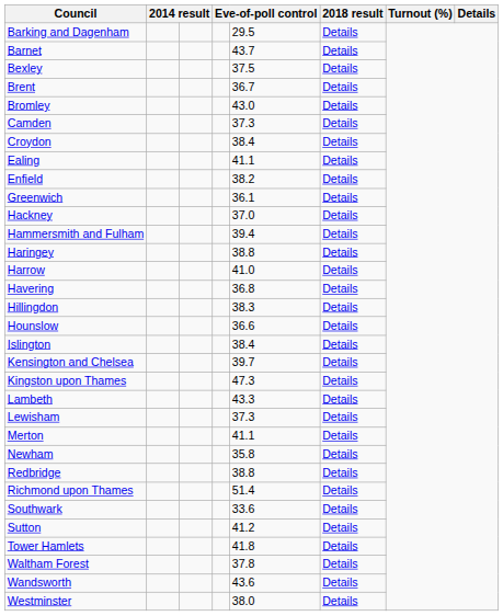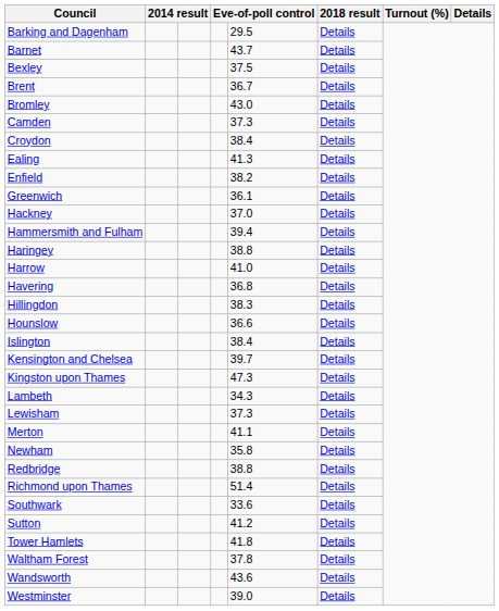 <table class="wikitable sortable">
 <tr>
 <th>Council</th>
 <th colspan="2">2014 result</th>
 <th colspan="2">Eve-of-poll control</th>
 <th colspan="2">2018 result</th>
 <th>Turnout (%)</th>
 <th>Details</th>
 </tr>
 <tr>
 <td style="text-align:left;"><a href='#'>Barking and Dagenham</a></td>
 <td></td>
 <td></td>
 <td></td>
 <td>29.5</td>
 <td><a href='#'>Details</a></td>
 </tr>
 <tr>
 <td style="text-align:left;"><a href='#'>Barnet</a></td>
 <td></td>
 <td></td>
 <td></td>
 <td>43.7</td>
 <td><a href='#'>Details</a></td>
 </tr>
 <tr>
 <td style="text-align:left;"><a href='#'>Bexley</a></td>
 <td></td>
 <td></td>
 <td></td>
 <td>37.5</td>
 <td><a href='#'>Details</a></td>
 </tr>
 <tr>
 <td style="text-align:left;"><a href='#'>Brent</a></td>
 <td></td>
 <td></td>
 <td></td>
 <td>36.7</td>
 <td><a href='#'>Details</a></td>
 </tr>
 <tr>
 <td style="text-align:left;"><a href='#'>Bromley</a></td>
 <td></td>
 <td></td>
 <td></td>
 <td>43.0</td>
 <td><a href='#'>Details</a></td>
 </tr>
 <tr>
 <td style="text-align:left;"><a href='#'>Camden</a></td>
 <td></td>
 <td></td>
 <td></td>
 <td>37.3</td>
 <td><a href='#'>Details</a></td>
 </tr>
 <tr>
 <td style="text-align:left;"><a href='#'>Croydon</a></td>
 <td></td>
 <td></td>
 <td></td>
 <td>38.4</td>
 <td><a href='#'>Details</a></td>
 </tr>
 <tr>
 <td style="text-align:left;"><a href='#'>Ealing</a></td>
 <td></td>
 <td></td>
 <td></td>
-<td>41.1</td>
+<td>41.3</td>
 <td><a href='#'>Details</a></td>
 </tr>
 <tr>
 <td style="text-align:left;"><a href='#'>Enfield</a></td>
 <td></td>
 <td></td>
 <td></td>
 <td>38.2</td>
 <td><a href='#'>Details</a></td>
 </tr>
 <tr>
 <td style="text-align:left;"><a href='#'>Greenwich</a></td>
 <td></td>
 <td></td>
 <td></td>
 <td>36.1</td>
 <td><a href='#'>Details</a></td>
 </tr>
 <tr>
 <td style="text-align:left;"><a href='#'>Hackney</a></td>
 <td></td>
 <td></td>
 <td></td>
 <td>37.0</td>
 <td><a href='#'>Details</a></td>
 </tr>
 <tr>
 <td style="text-align:left;"><a href='#'>Hammersmith and Fulham</a></td>
 <td></td>
 <td></td>
 <td></td>
 <td>39.4</td>
 <td><a href='#'>Details</a></td>
 </tr>
 <tr>
 <td style="text-align:left;"><a href='#'>Haringey</a></td>
 <td></td>
 <td></td>
 <td></td>
 <td>38.8</td>
 <td><a href='#'>Details</a></td>
 </tr>
 <tr>
 <td style="text-align:left;"><a href='#'>Harrow</a></td>
 <td></td>
 <td></td>
 <td></td>
 <td>41.0</td>
 <td><a href='#'>Details</a></td>
 </tr>
 <tr>
 <td style="text-align:left;"><a href='#'>Havering</a></td>
 <td></td>
 <td></td>
 <td></td>
 <td>36.8</td>
 <td><a href='#'>Details</a></td>
 </tr>
 <tr>
 <td style="text-align:left;"><a href='#'>Hillingdon</a></td>
 <td></td>
 <td></td>
 <td></td>
 <td>38.3</td>
 <td><a href='#'>Details</a></td>
 </tr>
 <tr>
 <td style="text-align:left;"><a href='#'>Hounslow</a></td>
 <td></td>
 <td></td>
 <td></td>
 <td>36.6</td>
 <td><a href='#'>Details</a></td>
 </tr>
 <tr>
 <td style="text-align:left;"><a href='#'>Islington</a></td>
 <td></td>
 <td></td>
 <td></td>
 <td>38.4</td>
 <td><a href='#'>Details</a></td>
 </tr>
 <tr>
 <td style="text-align:left;"><a href='#'>Kensington and Chelsea</a></td>
 <td></td>
 <td></td>
 <td></td>
 <td>39.7</td>
 <td><a href='#'>Details</a></td>
 </tr>
 <tr>
 <td style="text-align:left;"><a href='#'>Kingston upon Thames</a></td>
 <td></td>
 <td></td>
 <td></td>
 <td>47.3</td>
 <td><a href='#'>Details</a></td>
 </tr>
 <tr>
 <td style="text-align:left;"><a href='#'>Lambeth</a></td>
 <td></td>
 <td></td>
 <td></td>
-<td>43.3</td>
+<td>34.3</td>
 <td><a href='#'>Details</a></td>
 </tr>
 <tr>
 <td style="text-align:left;"><a href='#'>Lewisham</a></td>
 <td></td>
 <td></td>
 <td></td>
 <td>37.3</td>
 <td><a href='#'>Details</a></td>
 </tr>
 <tr>
 <td style="text-align:left;"><a href='#'>Merton</a></td>
 <td></td>
 <td></td>
 <td></td>
 <td>41.1</td>
 <td><a href='#'>Details</a></td>
 </tr>
 <tr>
 <td style="text-align:left;"><a href='#'>Newham</a></td>
 <td></td>
 <td></td>
 <td></td>
 <td>35.8</td>
 <td><a href='#'>Details</a></td>
 </tr>
 <tr>
 <td style="text-align:left;"><a href='#'>Redbridge</a></td>
 <td></td>
 <td></td>
 <td></td>
 <td>38.8</td>
 <td><a href='#'>Details</a></td>
 </tr>
 <tr>
 <td style="text-align:left;"><a href='#'>Richmond upon Thames</a></td>
 <td></td>
 <td></td>
 <td></td>
 <td>51.4</td>
 <td><a href='#'>Details</a></td>
 </tr>
 <tr>
 <td style="text-align:left;"><a href='#'>Southwark</a></td>
 <td></td>
 <td></td>
 <td></td>
 <td>33.6</td>
 <td><a href='#'>Details</a></td>
 </tr>
 <tr>
 <td style="text-align:left;"><a href='#'>Sutton</a></td>
 <td></td>
 <td></td>
 <td></td>
 <td>41.2</td>
 <td><a href='#'>Details</a></td>
 </tr>
 <tr>
 <td style="text-align:left;"><a href='#'>Tower Hamlets</a></td>
 <td></td>
 <td></td>
 <td></td>
 <td>41.8</td>
 <td><a href='#'>Details</a></td>
 </tr>
 <tr>
 <td style="text-align:left;"><a href='#'>Waltham Forest</a></td>
 <td></td>
 <td></td>
 <td></td>
 <td>37.8</td>
 <td><a href='#'>Details</a></td>
 </tr>
 <tr>
 <td style="text-align:left;"><a href='#'>Wandsworth</a></td>
 <td></td>
 <td></td>
 <td></td>
 <td>43.6</td>
 <td><a href='#'>Details</a></td>
 </tr>
 <tr>
 <td style="text-align:left;"><a href='#'>Westminster</a></td>
 <td></td>
 <td></td>
 <td></td>
-<td>38.0</td>
+<td>39.0</td>
 <td><a href='#'>Details</a></td>
 </tr>
 </table>
